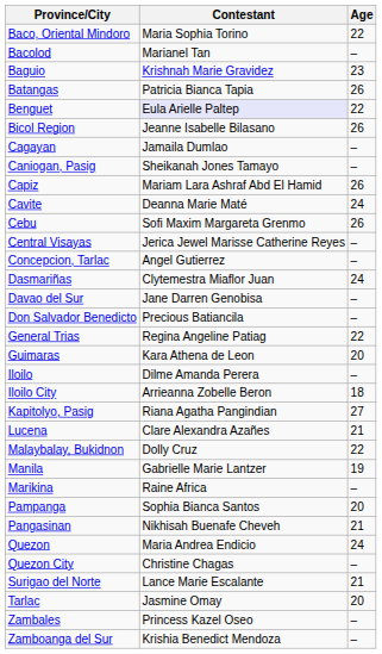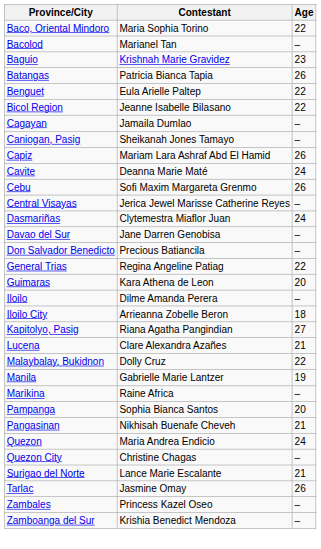 <table class="wikitable sortable" style="font-size:95%;">
 <tr>
 <th>Province/City</th>
 <th>Contestant</th>
 <th>Age</th>
 </tr>
 <tr>
 <td><a href='#'>Baco, Oriental Mindoro</a></td>
 <td>Maria Sophia Torino</td>
 <td>22</td>
 </tr>
 <tr>
 <td><a href='#'>Bacolod</a></td>
 <td>Marianel Tan</td>
 <td>–</td>
 </tr>
 <tr>
 <td><a href='#'>Baguio</a></td>
 <td><a href='#'>Krishnah Marie Gravidez</a></td>
 <td>23</td>
 </tr>
 <tr>
 <td><a href='#'>Batangas</a></td>
 <td>Patricia Bianca Tapia</td>
 <td>26</td>
 </tr>
 <tr>
 <td><a href='#'>Benguet</a></td>
-<td style="background: lavender;">Eula Arielle Paltep</td>
+<td>Eula Arielle Paltep</td>
 <td>22</td>
 </tr>
 <tr>
 <td><a href='#'>Bicol Region</a></td>
 <td>Jeanne Isabelle Bilasano</td>
-<td>26</td>
+<td>22</td>
 </tr>
 <tr>
 <td><a href='#'>Cagayan</a></td>
 <td>Jamaila Dumlao</td>
 <td>–</td>
 </tr>
 <tr>
 <td><a href='#'>Caniogan, Pasig</a></td>
 <td>Sheikanah Jones Tamayo</td>
 <td>–</td>
 </tr>
 <tr>
 <td><a href='#'>Capiz</a></td>
 <td>Mariam Lara Ashraf Abd El Hamid</td>
 <td>26</td>
 </tr>
 <tr>
 <td><a href='#'>Cavite</a></td>
 <td>Deanna Marie Maté</td>
 <td>24</td>
 </tr>
 <tr>
 <td><a href='#'>Cebu</a></td>
 <td>Sofi Maxim Margareta Grenmo</td>
 <td>26</td>
 </tr>
 <tr>
 <td><a href='#'>Central Visayas</a></td>
 <td>Jerica Jewel Marisse Catherine Reyes</td>
-<td>–</td>
-</tr>
-<tr>
-<td><a href='#'>Concepcion, Tarlac</a></td>
-<td>Angel Gutierrez</td>
 <td>–</td>
 </tr>
 <tr>
 <td><a href='#'>Dasmariñas</a></td>
 <td>Clytemestra Miaflor Juan</td>
 <td>24</td>
 </tr>
 <tr>
 <td><a href='#'>Davao del Sur</a></td>
 <td>Jane Darren Genobisa</td>
 <td>–</td>
 </tr>
 <tr>
 <td><a href='#'>Don Salvador Benedicto</a></td>
 <td>Precious Batiancila</td>
 <td>–</td>
 </tr>
 <tr>
 <td><a href='#'>General Trias</a></td>
 <td>Regina Angeline Patiag</td>
 <td>22</td>
 </tr>
 <tr>
 <td><a href='#'>Guimaras</a></td>
 <td>Kara Athena de Leon</td>
 <td>20</td>
 </tr>
 <tr>
 <td><a href='#'>Iloilo</a></td>
 <td>Dilme Amanda Perera</td>
 <td>–</td>
 </tr>
 <tr>
 <td><a href='#'>Iloilo City</a></td>
 <td>Arrieanna Zobelle Beron</td>
 <td>18</td>
 </tr>
 <tr>
 <td><a href='#'>Kapitolyo, Pasig</a></td>
 <td>Riana Agatha Pangindian</td>
 <td>27</td>
 </tr>
 <tr>
 <td><a href='#'>Lucena</a></td>
 <td>Clare Alexandra Azañes</td>
 <td>21</td>
 </tr>
 <tr>
 <td><a href='#'>Malaybalay, Bukidnon</a></td>
 <td>Dolly Cruz</td>
 <td>22</td>
 </tr>
 <tr>
 <td><a href='#'>Manila</a></td>
 <td>Gabrielle Marie Lantzer</td>
 <td>19</td>
 </tr>
 <tr>
 <td><a href='#'>Marikina</a></td>
 <td>Raine Africa</td>
 <td>–</td>
 </tr>
 <tr>
 <td><a href='#'>Pampanga</a></td>
 <td>Sophia Bianca Santos</td>
 <td>20</td>
 </tr>
 <tr>
 <td><a href='#'>Pangasinan</a></td>
 <td>Nikhisah Buenafe Cheveh</td>
 <td>21</td>
 </tr>
 <tr>
 <td><a href='#'>Quezon</a></td>
 <td>Maria Andrea Endicio</td>
 <td>24</td>
 </tr>
 <tr>
 <td><a href='#'>Quezon City</a></td>
 <td>Christine Chagas</td>
 <td>–</td>
 </tr>
 <tr>
 <td><a href='#'>Surigao del Norte</a></td>
 <td>Lance Marie Escalante</td>
 <td>21</td>
 </tr>
 <tr>
 <td><a href='#'>Tarlac</a></td>
 <td>Jasmine Omay</td>
-<td>20</td>
+<td>26</td>
 </tr>
 <tr>
 <td><a href='#'>Zambales</a></td>
 <td>Princess Kazel Oseo</td>
 <td>–</td>
 </tr>
 <tr>
 <td><a href='#'>Zamboanga del Sur</a></td>
 <td>Krishia Benedict Mendoza</td>
 <td>–</td>
 </tr>
 </table>
